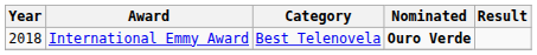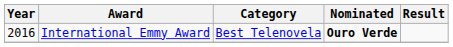 <table class="wikitable plainrowheaders">
 <tr>
 <th scope="col">Year</th>
 <th scope="col">Award</th>
 <th scope="col">Category</th>
 <th scope="col">Nominated</th>
 <th scope="col">Result</th>
 </tr>
 <tr>
-<td>2018</td>
+<td>2016</td>
 <td><a href='#'>International Emmy Award</a></td>
 <td><a href='#'>Best Telenovela</a></td>
 <td><strong>Ouro Verde</strong></td>
 <td></td>
 </tr>
 <tr>
 </tr>
 </table>
